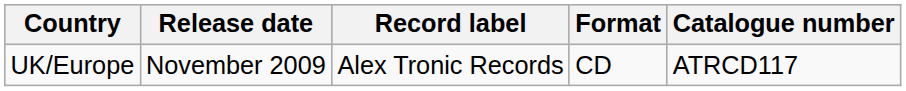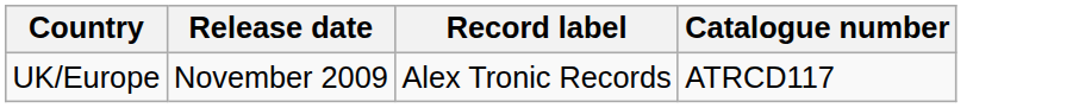 <table class="wikitable">
 <tr>
 <th>Country</th>
 <th>Release date</th>
 <th>Record label</th>
-<th>Format</th>
 <th>Catalogue number</th>
 </tr>
 <tr>
 <td>UK/Europe</td>
 <td>November 2009</td>
 <td>Alex Tronic Records</td>
-<td>CD</td>
 <td>ATRCD117</td>
 </tr>
 </table>
